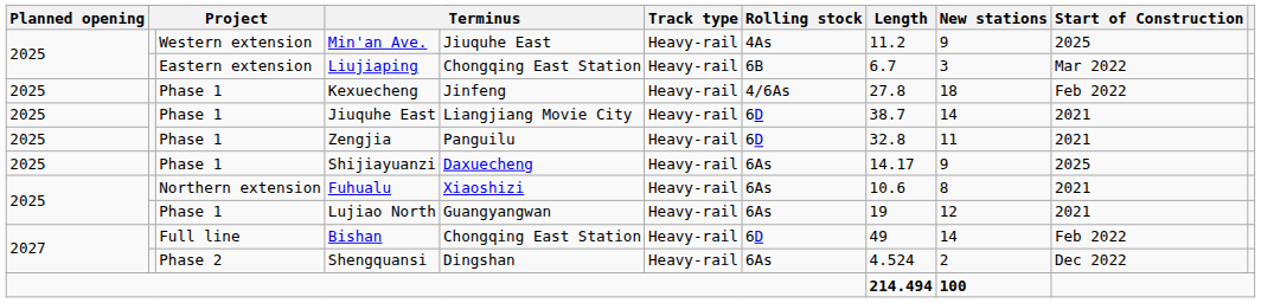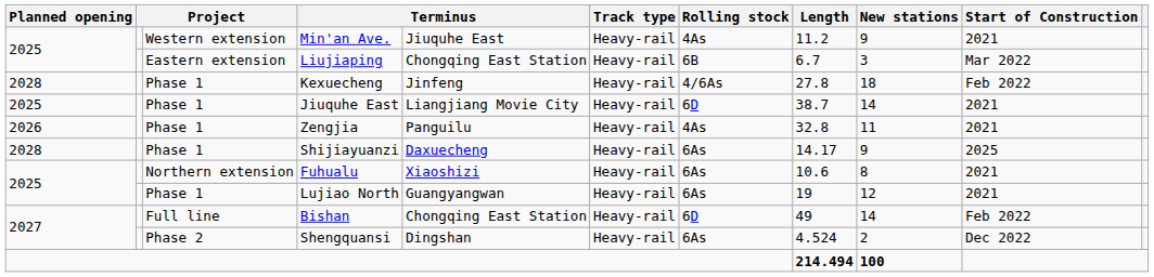 <table class="wikitable" style="text-align: centre; margin:0.7em">
 <tr>
 <th>Planned opening</th>
 <th colspan="2">Project</th>
 <th colspan="2">Terminus</th>
 <th>Track type</th>
 <th>Rolling stock</th>
 <th>Length </th>
 <th>New stations</th>
 <th>Start of Construction</th>
 <th></th>
 </tr>
 <tr>
 <td rowspan="2">2025</td>
 <td></td>
 <td>Western extension</td>
 <td><a href='#'>Min'an Ave.</a></td>
 <td>Jiuquhe East</td>
 <td>Heavy-rail</td>
 <td>4As</td>
 <td>11.2</td>
 <td>9</td>
-<td>2025</td>
+<td>2021</td>
 <td></td>
 </tr>
 <tr>
 <td></td>
 <td>Eastern extension</td>
 <td><a href='#'>Liujiaping</a></td>
 <td>Chongqing East Station</td>
 <td>Heavy-rail</td>
 <td>6B</td>
 <td>6.7</td>
 <td>3</td>
 <td>Mar 2022</td>
 <td></td>
 </tr>
 <tr>
-<td>2025</td>
+<td>2028</td>
 <td></td>
 <td>Phase 1</td>
 <td>Kexuecheng</td>
 <td>Jinfeng</td>
 <td>Heavy-rail</td>
 <td>4/6As</td>
 <td>27.8</td>
 <td>18</td>
 <td>Feb 2022</td>
 <td></td>
 </tr>
 <tr>
 <td>2025</td>
 <td rowspan="2"></td>
 <td>Phase 1</td>
 <td>Jiuquhe East</td>
 <td>Liangjiang Movie City</td>
 <td>Heavy-rail</td>
 <td>6<a href='#'>D</a></td>
 <td>38.7</td>
 <td>14</td>
 <td>2021</td>
 <td></td>
 </tr>
 <tr>
-<td>2025</td>
+<td>2026</td>
 <td>Phase 1</td>
 <td>Zengjia</td>
 <td>Panguilu</td>
 <td>Heavy-rail</td>
-<td>6<a href='#'>D</a></td>
+<td>4As</td>
 <td>32.8</td>
 <td>11</td>
 <td>2021</td>
 <td></td>
 </tr>
 <tr>
-<td>2025</td>
+<td>2028</td>
 <td></td>
 <td>Phase 1</td>
 <td>Shijiayuanzi</td>
 <td><a href='#'>Daxuecheng</a></td>
 <td>Heavy-rail</td>
 <td>6As</td>
 <td>14.17</td>
 <td>9</td>
 <td>2025</td>
 <td></td>
 </tr>
 <tr>
 <td rowspan="2">2025</td>
 <td></td>
 <td>Northern extension</td>
 <td><a href='#'>Fuhualu</a></td>
 <td><a href='#'>Xiaoshizi</a></td>
 <td>Heavy-rail</td>
 <td>6As</td>
 <td>10.6</td>
 <td>8</td>
 <td>2021</td>
 <td></td>
 </tr>
 <tr>
 <td></td>
 <td>Phase 1</td>
 <td>Lujiao North</td>
 <td>Guangyangwan</td>
 <td>Heavy-rail</td>
 <td>6As</td>
 <td>19</td>
 <td>12</td>
 <td>2021</td>
 <td></td>
 </tr>
 <tr>
 <td Rowspan="2">2027</td>
 <td></td>
 <td>Full line</td>
 <td><a href='#'>Bishan</a></td>
 <td>Chongqing East Station</td>
 <td>Heavy-rail</td>
 <td>6<a href='#'>D</a></td>
 <td>49</td>
 <td>14</td>
 <td>Feb 2022</td>
 <td></td>
 </tr>
 <tr>
 <td></td>
 <td>Phase 2</td>
 <td>Shengquansi</td>
 <td>Dingshan</td>
 <td>Heavy-rail</td>
 <td>6As</td>
 <td>4.524</td>
 <td>2</td>
 <td>Dec 2022</td>
 <td></td>
 </tr>
 <tr>
 <td colspan="7"></td>
 <td><strong>214.494</strong></td>
 <td><strong>100</strong></td>
 <td colspan="2"></td>
 </tr>
 </table>
